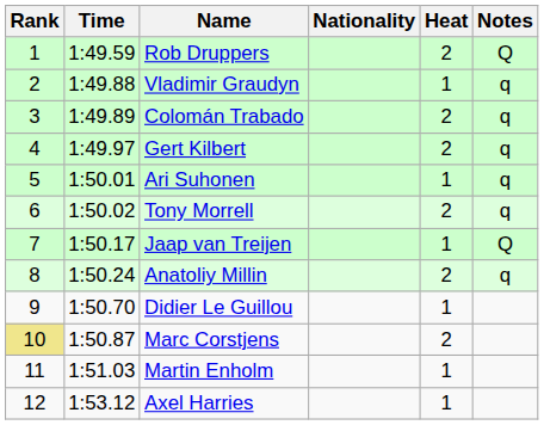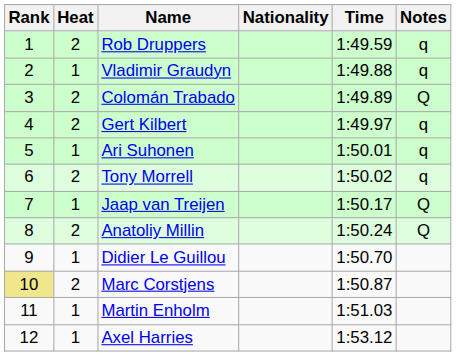 <table class="wikitable sortable" style="text-align:center">
 <tr>
 <th>Rank</th>
-<th>Time</th>
+<th>Heat</th>
 <th>Name</th>
 <th>Nationality</th>
-<th>Heat</th>
+<th>Time</th>
 <th>Notes</th>
 </tr>
 <tr bgcolor=ccffcc>
 <td>1</td>
-<td>1:49.59</td>
+<td>2</td>
 <td align="left"><a href='#'>Rob Druppers</a></td>
 <td align=left></td>
-<td>2</td>
-<td>Q</td>
+<td>1:49.59</td>
+<td>q</td>
 </tr>
 <tr bgcolor=ccffcc>
 <td>2</td>
-<td>1:49.88</td>
+<td>1</td>
 <td align="left"><a href='#'>Vladimir Graudyn</a></td>
 <td align=left></td>
-<td>1</td>
+<td>1:49.88</td>
 <td>q</td>
 </tr>
 <tr bgcolor=ccffcc>
 <td>3</td>
-<td>1:49.89</td>
+<td>2</td>
 <td align="left"><a href='#'>Colomán Trabado</a></td>
 <td align=left></td>
-<td>2</td>
-<td>q</td>
+<td>1:49.89</td>
+<td>Q</td>
 </tr>
 <tr bgcolor=ccffcc>
 <td>4</td>
-<td>1:49.97</td>
+<td>2</td>
 <td align="left"><a href='#'>Gert Kilbert</a></td>
 <td align=left></td>
-<td>2</td>
+<td>1:49.97</td>
 <td>q</td>
 </tr>
 <tr bgcolor=ccffcc>
 <td>5</td>
-<td>1:50.01</td>
+<td>1</td>
 <td align="left"><a href='#'>Ari Suhonen</a></td>
 <td align=left></td>
-<td>1</td>
+<td>1:50.01</td>
 <td>q</td>
 </tr>
 <tr bgcolor=ddffdd>
 <td>6</td>
-<td>1:50.02</td>
+<td>2</td>
 <td align="left"><a href='#'>Tony Morrell</a></td>
 <td align=left></td>
-<td>2</td>
+<td>1:50.02</td>
 <td>q</td>
 </tr>
 <tr bgcolor=ccffcc>
 <td>7</td>
-<td>1:50.17</td>
+<td>1</td>
 <td align="left"><a href='#'>Jaap van Treijen</a></td>
 <td align=left></td>
-<td>1</td>
+<td>1:50.17</td>
 <td>Q</td>
 </tr>
 <tr bgcolor=ddffdd>
 <td>8</td>
-<td>1:50.24</td>
+<td>2</td>
 <td align="left"><a href='#'>Anatoliy Millin</a></td>
 <td align=left></td>
-<td>2</td>
-<td>q</td>
+<td>1:50.24</td>
+<td>Q</td>
 </tr>
 <tr>
 <td>9</td>
-<td>1:50.70</td>
+<td>1</td>
 <td align="left"><a href='#'>Didier Le Guillou</a></td>
 <td align=left></td>
-<td>1</td>
+<td>1:50.70</td>
 <td></td>
 </tr>
 <tr>
 <td style="background: khaki;">10</td>
-<td>1:50.87</td>
+<td>2</td>
 <td align="left"><a href='#'>Marc Corstjens</a></td>
 <td align=left></td>
-<td>2</td>
+<td>1:50.87</td>
 <td></td>
 </tr>
 <tr>
 <td>11</td>
-<td>1:51.03</td>
+<td>1</td>
 <td align="left"><a href='#'>Martin Enholm</a></td>
 <td align=left></td>
-<td>1</td>
+<td>1:51.03</td>
 <td></td>
 </tr>
 <tr>
 <td>12</td>
-<td>1:53.12</td>
+<td>1</td>
 <td align="left"><a href='#'>Axel Harries</a></td>
 <td align=left></td>
-<td>1</td>
+<td>1:53.12</td>
 <td></td>
 </tr>
 </table>
